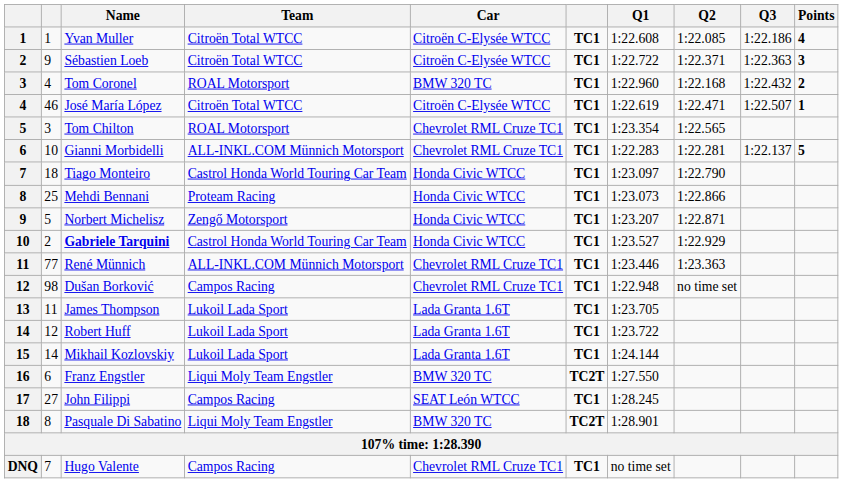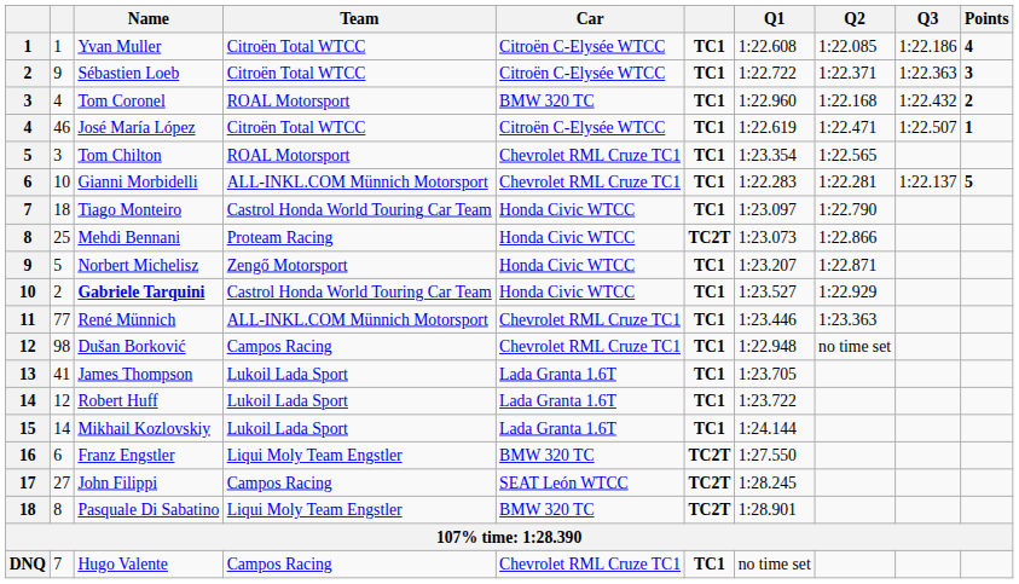 <table class="wikitable sortable" style="font-size: 95%;">
 <tr>
 <th></th>
 <th></th>
 <th>Name</th>
 <th>Team</th>
 <th>Car</th>
 <th></th>
 <th>Q1</th>
 <th>Q2</th>
 <th>Q3</th>
 <th>Points</th>
 </tr>
 <tr>
 <th>1</th>
 <td>1</td>
 <td> <a href='#'>Yvan Muller</a></td>
 <td><a href='#'>Citroën Total WTCC</a></td>
 <td><a href='#'>Citroën C-Elysée WTCC</a></td>
 <td align=center><strong><span>TC1</span></strong></td>
 <td>1:22.608</td>
 <td>1:22.085</td>
 <td>1:22.186</td>
 <td><strong>4</strong></td>
 </tr>
 <tr>
 <th>2</th>
 <td>9</td>
 <td> <a href='#'>Sébastien Loeb</a></td>
 <td><a href='#'>Citroën Total WTCC</a></td>
 <td><a href='#'>Citroën C-Elysée WTCC</a></td>
 <td align=center><strong><span>TC1</span></strong></td>
 <td>1:22.722</td>
 <td>1:22.371</td>
 <td>1:22.363</td>
 <td><strong>3</strong></td>
 </tr>
 <tr>
 <th>3</th>
 <td>4</td>
 <td> <a href='#'>Tom Coronel</a></td>
 <td><a href='#'>ROAL Motorsport</a></td>
 <td><a href='#'>BMW 320 TC</a></td>
 <td align=center><strong><span>TC1</span></strong></td>
 <td>1:22.960</td>
 <td>1:22.168</td>
 <td>1:22.432</td>
 <td><strong>2</strong></td>
 </tr>
 <tr>
 <th>4</th>
 <td>46</td>
 <td> <a href='#'>José María López</a></td>
 <td><a href='#'>Citroën Total WTCC</a></td>
 <td><a href='#'>Citroën C-Elysée WTCC</a></td>
 <td align=center><strong><span>TC1</span></strong></td>
 <td>1:22.619</td>
 <td>1:22.471</td>
 <td>1:22.507</td>
 <td><strong>1</strong></td>
 </tr>
 <tr>
 <th>5</th>
 <td>3</td>
 <td> <a href='#'>Tom Chilton</a></td>
 <td><a href='#'>ROAL Motorsport</a></td>
 <td><a href='#'>Chevrolet RML Cruze TC1</a></td>
 <td align=center><strong><span>TC1</span></strong></td>
 <td>1:23.354</td>
 <td>1:22.565</td>
 <td></td>
 <td></td>
 </tr>
 <tr>
 <th>6</th>
 <td>10</td>
 <td> <a href='#'>Gianni Morbidelli</a></td>
 <td><a href='#'>ALL-INKL.COM Münnich Motorsport</a></td>
 <td><a href='#'>Chevrolet RML Cruze TC1</a></td>
 <td align=center><strong><span>TC1</span></strong></td>
 <td>1:22.283</td>
 <td>1:22.281</td>
 <td>1:22.137</td>
 <td><strong>5</strong></td>
 </tr>
 <tr>
 <th>7</th>
 <td>18</td>
 <td> <a href='#'>Tiago Monteiro</a></td>
 <td><a href='#'>Castrol Honda World Touring Car Team</a></td>
 <td><a href='#'>Honda Civic WTCC</a></td>
 <td align=center><strong><span>TC1</span></strong></td>
 <td>1:23.097</td>
 <td>1:22.790</td>
 <td></td>
 <td></td>
 </tr>
 <tr>
 <th>8</th>
 <td>25</td>
 <td> <a href='#'>Mehdi Bennani</a></td>
 <td><a href='#'>Proteam Racing</a></td>
 <td><a href='#'>Honda Civic WTCC</a></td>
-<td align=center><strong><span>TC1</span></strong></td>
+<td align=center><strong><span>TC2T</span></strong></td>
 <td>1:23.073</td>
 <td>1:22.866</td>
 <td></td>
 <td></td>
 </tr>
 <tr>
 <th>9</th>
 <td>5</td>
 <td> <a href='#'>Norbert Michelisz</a></td>
 <td><a href='#'>Zengő Motorsport</a></td>
 <td><a href='#'>Honda Civic WTCC</a></td>
 <td align=center><strong><span>TC1</span></strong></td>
 <td>1:23.207</td>
 <td>1:22.871</td>
 <td></td>
 <td></td>
 </tr>
 <tr>
 <th>10</th>
 <td>2</td>
 <td> <strong><a href='#'>Gabriele Tarquini</a></strong></td>
 <td><a href='#'>Castrol Honda World Touring Car Team</a></td>
 <td><a href='#'>Honda Civic WTCC</a></td>
 <td align=center><strong><span>TC1</span></strong></td>
 <td>1:23.527</td>
 <td>1:22.929</td>
 <td></td>
 <td></td>
 </tr>
 <tr>
 <th>11</th>
 <td>77</td>
 <td> <a href='#'>René Münnich</a></td>
 <td><a href='#'>ALL-INKL.COM Münnich Motorsport</a></td>
 <td><a href='#'>Chevrolet RML Cruze TC1</a></td>
 <td align=center><strong><span>TC1</span></strong></td>
 <td>1:23.446</td>
 <td>1:23.363</td>
 <td></td>
 <td></td>
 </tr>
 <tr>
 <th>12</th>
 <td>98</td>
 <td> <a href='#'>Dušan Borković</a></td>
 <td><a href='#'>Campos Racing</a></td>
 <td><a href='#'>Chevrolet RML Cruze TC1</a></td>
 <td align=center><strong><span>TC1</span></strong></td>
 <td>1:22.948</td>
 <td>no time set</td>
 <td></td>
 <td></td>
 </tr>
 <tr>
 <th>13</th>
-<td>11</td>
+<td>41</td>
 <td> <a href='#'>James Thompson</a></td>
 <td><a href='#'>Lukoil Lada Sport</a></td>
 <td><a href='#'>Lada Granta 1.6T</a></td>
 <td align=center><strong><span>TC1</span></strong></td>
 <td>1:23.705</td>
 <td></td>
 <td></td>
 <td></td>
 </tr>
 <tr>
 <th>14</th>
 <td>12</td>
 <td> <a href='#'>Robert Huff</a></td>
 <td><a href='#'>Lukoil Lada Sport</a></td>
 <td><a href='#'>Lada Granta 1.6T</a></td>
 <td align=center><strong><span>TC1</span></strong></td>
 <td>1:23.722</td>
 <td></td>
 <td></td>
 <td></td>
 </tr>
 <tr>
 <th>15</th>
 <td>14</td>
 <td> <a href='#'>Mikhail Kozlovskiy</a></td>
 <td><a href='#'>Lukoil Lada Sport</a></td>
 <td><a href='#'>Lada Granta 1.6T</a></td>
 <td align=center><strong><span>TC1</span></strong></td>
 <td>1:24.144</td>
 <td></td>
 <td></td>
 <td></td>
 </tr>
 <tr>
 <th>16</th>
 <td>6</td>
 <td> <a href='#'>Franz Engstler</a></td>
 <td><a href='#'>Liqui Moly Team Engstler</a></td>
 <td><a href='#'>BMW 320 TC</a></td>
 <td align=center><strong><span>TC2T</span></strong></td>
 <td>1:27.550</td>
 <td></td>
 <td></td>
 <td></td>
 </tr>
 <tr>
 <th>17</th>
 <td>27</td>
 <td> <a href='#'>John Filippi</a></td>
 <td><a href='#'>Campos Racing</a></td>
 <td><a href='#'>SEAT León WTCC</a></td>
-<td align=center><strong><span>TC1</span></strong></td>
+<td align=center><strong><span>TC2T</span></strong></td>
 <td>1:28.245</td>
 <td></td>
 <td></td>
 <td></td>
 </tr>
 <tr>
 <th>18</th>
 <td>8</td>
 <td> <a href='#'>Pasquale Di Sabatino</a></td>
 <td><a href='#'>Liqui Moly Team Engstler</a></td>
 <td><a href='#'>BMW 320 TC</a></td>
 <td align=center><strong><span>TC2T</span></strong></td>
 <td>1:28.901</td>
 <td></td>
 <td></td>
 <td></td>
 </tr>
 <tr>
 <th colspan=10>107% time: 1:28.390</th>
 </tr>
 <tr>
 <th>DNQ</th>
 <td>7</td>
 <td> <a href='#'>Hugo Valente</a></td>
 <td><a href='#'>Campos Racing</a></td>
 <td><a href='#'>Chevrolet RML Cruze TC1</a></td>
 <td align=center><strong><span>TC1</span></strong></td>
 <td>no time set</td>
 <td></td>
 <td></td>
 <td></td>
 </tr>
 </table>
